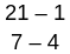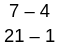 <table style="text-align:center">
 <tr>
 <th width=200></th>
 <th width=100></th>
 <th width=200></th>
 </tr>
 <tr>
 <td align=right><strong></strong></td>
-<td>21 – 1</td>
+<td>7 – 4</td>
 <td align=left></td>
 </tr>
 <tr>
 <td align=right><strong></strong></td>
-<td>7 – 4</td>
+<td>21 – 1</td>
 <td align=left></td>
 </tr>
 </table>
